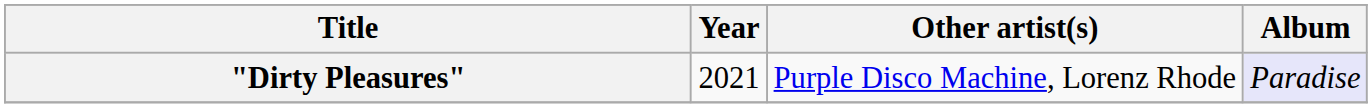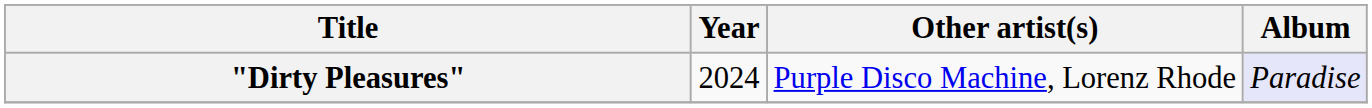 <table class="wikitable plainrowheaders" style="text-align:center;">
 <tr>
 <th scope="col" style="width:22em;">Title</th>
 <th scope="col">Year</th>
 <th scope="col">Other artist(s)</th>
 <th scope="col">Album</th>
 </tr>
 <tr>
 <th scope="row">"Dirty Pleasures"</th>
-<td>2021</td>
+<td>2024</td>
 <td><a href='#'>Purple Disco Machine</a>, Lorenz Rhode</td>
 <td style="background: lavender;"><em>Paradise</em></td>
 </tr>
 <tr>
 </tr>
 </table>
